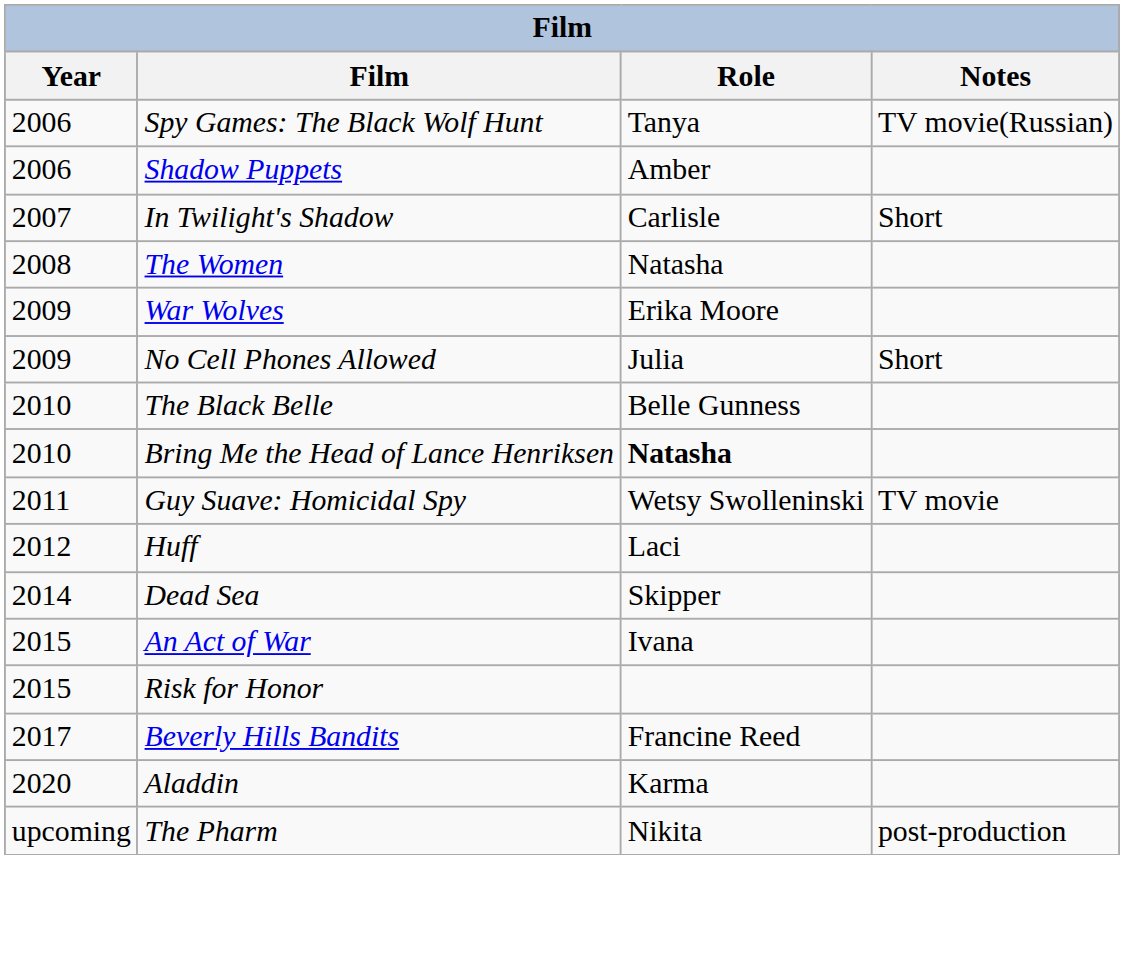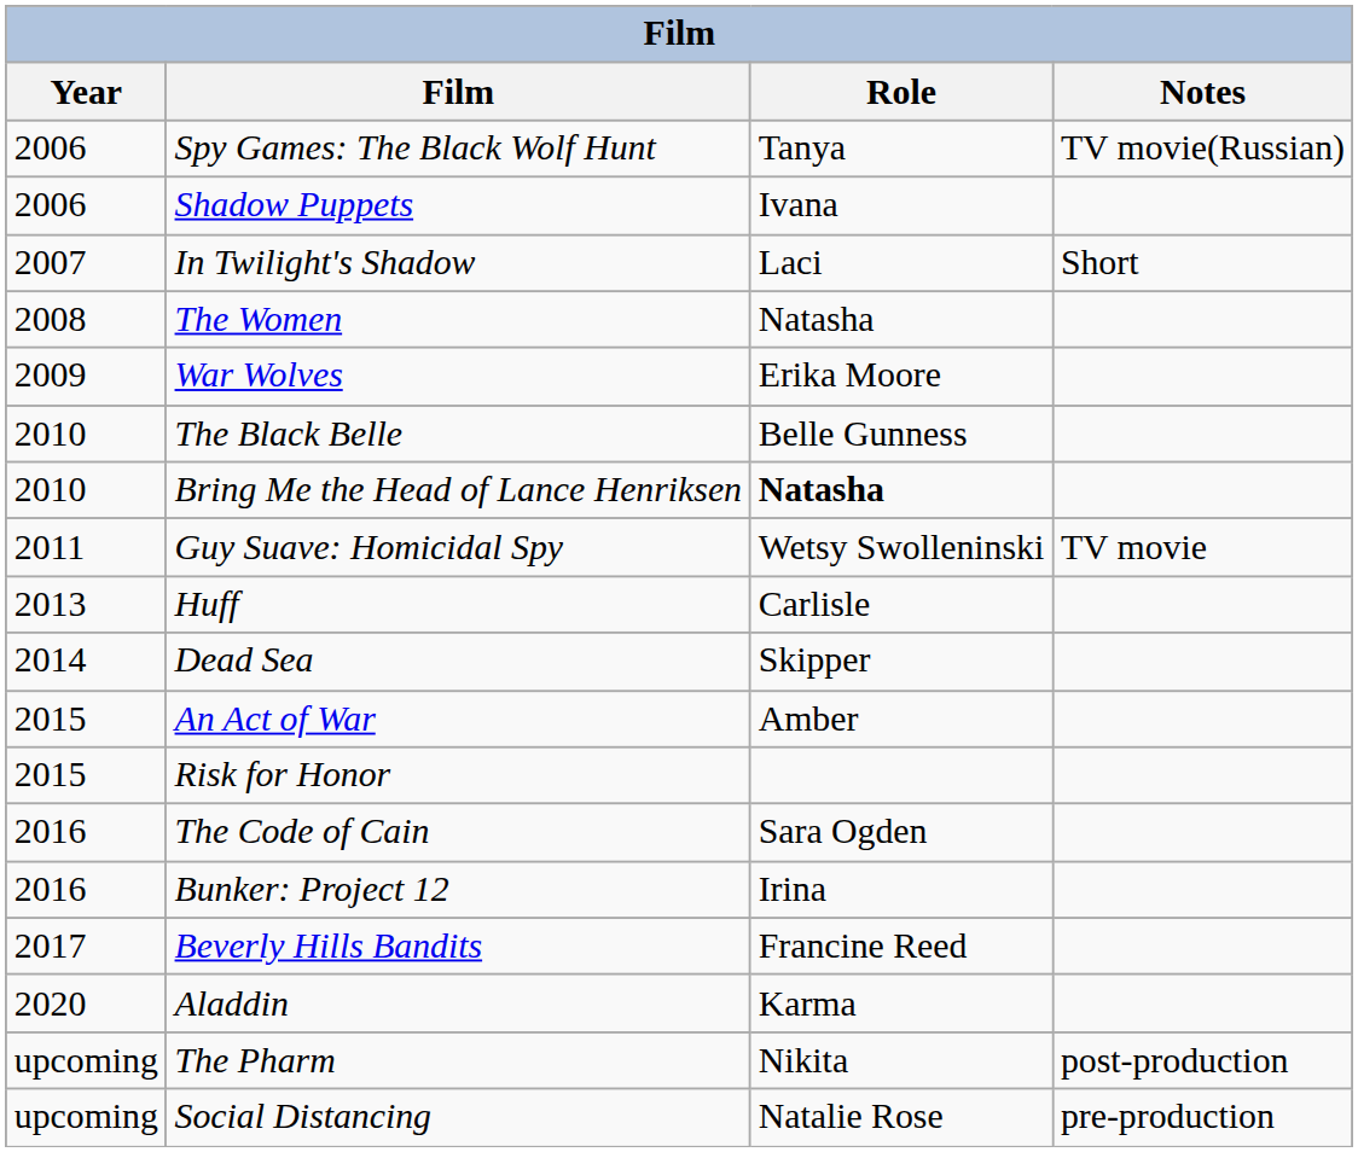 <table class="wikitable">
 <tr style="background:#ccc; text-align:center;">
 <th colspan="4" style="background: LightSteelBlue;">Film</th>
 </tr>
 <tr style="background:#ccc; text-align:center;">
 <th>Year</th>
 <th>Film</th>
 <th>Role</th>
 <th>Notes</th>
 </tr>
 <tr>
 <td>2006</td>
 <td><em>Spy Games: The Black Wolf Hunt</em></td>
 <td>Tanya</td>
 <td>TV movie(Russian)</td>
 </tr>
 <tr>
 <td>2006</td>
 <td><em><a href='#'>Shadow Puppets</a></em></td>
-<td>Amber</td>
+<td>Ivana</td>
 <td></td>
 </tr>
 <tr>
 <td>2007</td>
 <td><em>In Twilight's Shadow</em></td>
-<td>Carlisle</td>
+<td>Laci</td>
 <td>Short</td>
 </tr>
 <tr>
 <td>2008</td>
 <td><em><a href='#'>The Women</a></em></td>
 <td>Natasha</td>
 <td></td>
 </tr>
 <tr>
 <td>2009</td>
 <td><em><a href='#'>War Wolves</a></em></td>
 <td>Erika Moore</td>
 <td></td>
-</tr>
-<tr>
-<td>2009</td>
-<td><em>No Cell Phones Allowed</em></td>
-<td>Julia</td>
-<td>Short</td>
 </tr>
 <tr>
 <td>2010</td>
 <td><em>The Black Belle</em></td>
 <td>Belle Gunness</td>
 <td></td>
 </tr>
 <tr>
 <td>2010</td>
 <td><em>Bring Me the Head of Lance Henriksen</em></td>
 <td><strong>Natasha</strong></td>
 <td></td>
 </tr>
 <tr>
 <td>2011</td>
 <td><em>Guy Suave: Homicidal Spy</em></td>
 <td>Wetsy Swolleninski</td>
 <td>TV movie</td>
 </tr>
 <tr>
-<td>2012</td>
+<td>2013</td>
 <td><em>Huff</em></td>
-<td>Laci</td>
+<td>Carlisle</td>
 <td></td>
 </tr>
 <tr>
 <td>2014</td>
 <td><em>Dead Sea</em></td>
 <td>Skipper</td>
 <td></td>
 </tr>
 <tr>
 <td>2015</td>
 <td><em><a href='#'>An Act of War</a></em></td>
-<td>Ivana</td>
+<td>Amber</td>
 <td></td>
 </tr>
 <tr>
 <td>2015</td>
 <td><em>Risk for Honor</em></td>
 <td></td>
+<td></td>
+</tr>
+<tr>
+<td>2016</td>
+<td><em>The Code of Cain</em></td>
+<td>Sara Ogden</td>
+<td></td>
+</tr>
+<tr>
+<td>2016</td>
+<td><em>Bunker: Project 12</em></td>
+<td>Irina</td>
 <td></td>
 </tr>
 <tr>
 <td>2017</td>
 <td><em><a href='#'>Beverly Hills Bandits</a></em></td>
 <td>Francine Reed</td>
 <td></td>
 </tr>
 <tr>
 <td>2020</td>
 <td><em>Aladdin</em></td>
 <td>Karma</td>
 <td></td>
 </tr>
 <tr>
 <td>upcoming</td>
 <td><em>The Pharm</em></td>
 <td>Nikita</td>
 <td>post-production</td>
 </tr>
+<tr>
+<td>upcoming</td>
+<td><em>Social Distancing</em></td>
+<td>Natalie Rose</td>
+<td>pre-production</td>
+</tr>
 </table>
